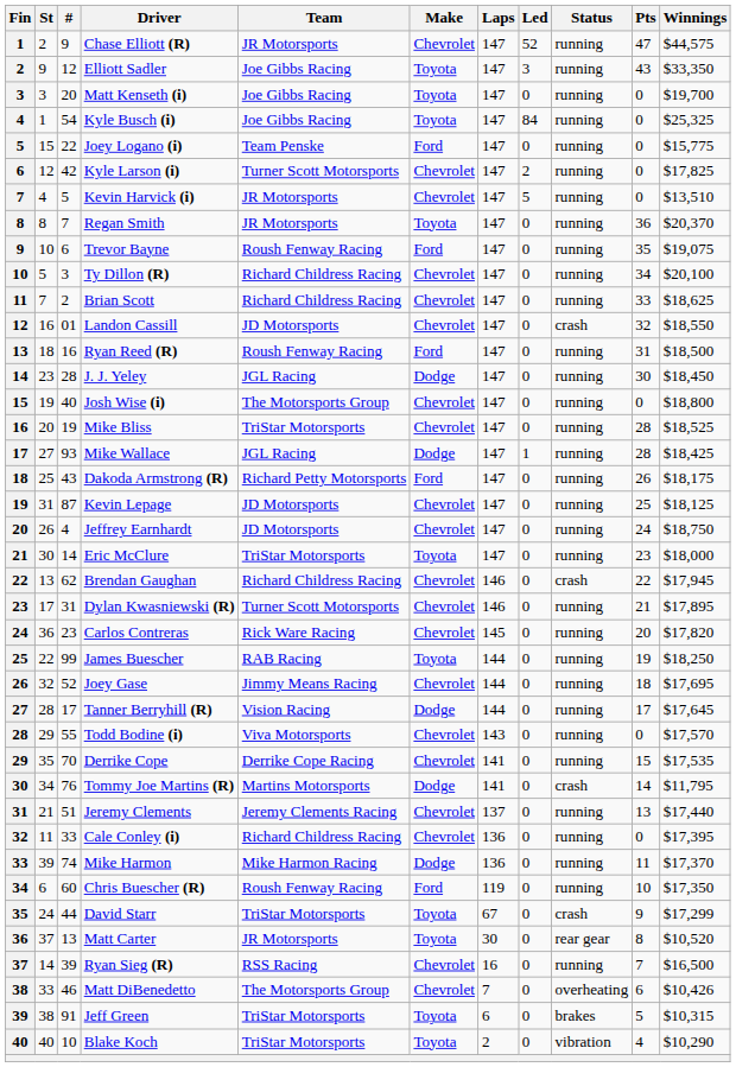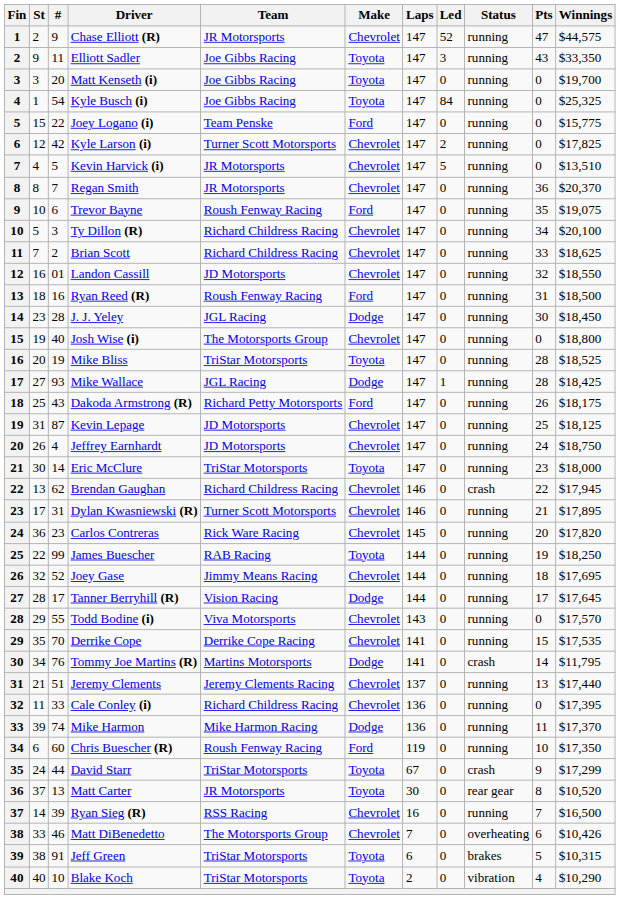 <table class="wikitable" style="font-size:95%">
 <tr>
 <th>Fin</th>
 <th>St</th>
 <th>#</th>
 <th>Driver</th>
 <th>Team</th>
 <th>Make</th>
 <th>Laps</th>
 <th>Led</th>
 <th>Status</th>
 <th>Pts</th>
 <th>Winnings</th>
 </tr>
 <tr>
 <th>1</th>
 <td>2</td>
 <td>9</td>
 <td><a href='#'>Chase Elliott</a> <strong>(R)</strong></td>
 <td><a href='#'>JR Motorsports</a></td>
 <td><a href='#'>Chevrolet</a></td>
 <td>147</td>
 <td>52</td>
 <td>running</td>
 <td>47</td>
 <td>$44,575</td>
 </tr>
 <tr>
 <th>2</th>
 <td>9</td>
-<td>12</td>
+<td>11</td>
 <td><a href='#'>Elliott Sadler</a></td>
 <td><a href='#'>Joe Gibbs Racing</a></td>
 <td><a href='#'>Toyota</a></td>
 <td>147</td>
 <td>3</td>
 <td>running</td>
 <td>43</td>
 <td>$33,350</td>
 </tr>
 <tr>
 <th>3</th>
 <td>3</td>
 <td>20</td>
 <td><a href='#'>Matt Kenseth</a> <strong>(i)</strong></td>
 <td><a href='#'>Joe Gibbs Racing</a></td>
 <td><a href='#'>Toyota</a></td>
 <td>147</td>
 <td>0</td>
 <td>running</td>
 <td>0</td>
 <td>$19,700</td>
 </tr>
 <tr>
 <th>4</th>
 <td>1</td>
 <td>54</td>
 <td><a href='#'>Kyle Busch</a> <strong>(i)</strong></td>
 <td><a href='#'>Joe Gibbs Racing</a></td>
 <td><a href='#'>Toyota</a></td>
 <td>147</td>
 <td>84</td>
 <td>running</td>
 <td>0</td>
 <td>$25,325</td>
 </tr>
 <tr>
 <th>5</th>
 <td>15</td>
 <td>22</td>
 <td><a href='#'>Joey Logano</a> <strong>(i)</strong></td>
 <td><a href='#'>Team Penske</a></td>
 <td><a href='#'>Ford</a></td>
 <td>147</td>
 <td>0</td>
 <td>running</td>
 <td>0</td>
 <td>$15,775</td>
 </tr>
 <tr>
 <th>6</th>
 <td>12</td>
 <td>42</td>
 <td><a href='#'>Kyle Larson</a> <strong>(i)</strong></td>
 <td><a href='#'>Turner Scott Motorsports</a></td>
 <td><a href='#'>Chevrolet</a></td>
 <td>147</td>
 <td>2</td>
 <td>running</td>
 <td>0</td>
 <td>$17,825</td>
 </tr>
 <tr>
 <th>7</th>
 <td>4</td>
 <td>5</td>
 <td><a href='#'>Kevin Harvick</a> <strong>(i)</strong></td>
 <td><a href='#'>JR Motorsports</a></td>
 <td><a href='#'>Chevrolet</a></td>
 <td>147</td>
 <td>5</td>
 <td>running</td>
 <td>0</td>
 <td>$13,510</td>
 </tr>
 <tr>
 <th>8</th>
 <td>8</td>
 <td>7</td>
 <td><a href='#'>Regan Smith</a></td>
 <td><a href='#'>JR Motorsports</a></td>
-<td><a href='#'>Toyota</a></td>
+<td><a href='#'>Chevrolet</a></td>
 <td>147</td>
 <td>0</td>
 <td>running</td>
 <td>36</td>
 <td>$20,370</td>
 </tr>
 <tr>
 <th>9</th>
 <td>10</td>
 <td>6</td>
 <td><a href='#'>Trevor Bayne</a></td>
 <td><a href='#'>Roush Fenway Racing</a></td>
 <td><a href='#'>Ford</a></td>
 <td>147</td>
 <td>0</td>
 <td>running</td>
 <td>35</td>
 <td>$19,075</td>
 </tr>
 <tr>
 <th>10</th>
 <td>5</td>
 <td>3</td>
 <td><a href='#'>Ty Dillon</a> <strong>(R)</strong></td>
 <td><a href='#'>Richard Childress Racing</a></td>
 <td><a href='#'>Chevrolet</a></td>
 <td>147</td>
 <td>0</td>
 <td>running</td>
 <td>34</td>
 <td>$20,100</td>
 </tr>
 <tr>
 <th>11</th>
 <td>7</td>
 <td>2</td>
 <td><a href='#'>Brian Scott</a></td>
 <td><a href='#'>Richard Childress Racing</a></td>
 <td><a href='#'>Chevrolet</a></td>
 <td>147</td>
 <td>0</td>
 <td>running</td>
 <td>33</td>
 <td>$18,625</td>
 </tr>
 <tr>
 <th>12</th>
 <td>16</td>
 <td>01</td>
 <td><a href='#'>Landon Cassill</a></td>
 <td><a href='#'>JD Motorsports</a></td>
 <td><a href='#'>Chevrolet</a></td>
 <td>147</td>
 <td>0</td>
-<td>crash</td>
+<td>running</td>
 <td>32</td>
 <td>$18,550</td>
 </tr>
 <tr>
 <th>13</th>
 <td>18</td>
 <td>16</td>
 <td><a href='#'>Ryan Reed</a> <strong>(R)</strong></td>
 <td><a href='#'>Roush Fenway Racing</a></td>
 <td><a href='#'>Ford</a></td>
 <td>147</td>
 <td>0</td>
 <td>running</td>
 <td>31</td>
 <td>$18,500</td>
 </tr>
 <tr>
 <th>14</th>
 <td>23</td>
 <td>28</td>
 <td><a href='#'>J. J. Yeley</a></td>
 <td><a href='#'>JGL Racing</a></td>
 <td><a href='#'>Dodge</a></td>
 <td>147</td>
 <td>0</td>
 <td>running</td>
 <td>30</td>
 <td>$18,450</td>
 </tr>
 <tr>
 <th>15</th>
 <td>19</td>
 <td>40</td>
 <td><a href='#'>Josh Wise</a> <strong>(i)</strong></td>
 <td><a href='#'>The Motorsports Group</a></td>
 <td><a href='#'>Chevrolet</a></td>
 <td>147</td>
 <td>0</td>
 <td>running</td>
 <td>0</td>
 <td>$18,800</td>
 </tr>
 <tr>
 <th>16</th>
 <td>20</td>
 <td>19</td>
 <td><a href='#'>Mike Bliss</a></td>
 <td><a href='#'>TriStar Motorsports</a></td>
-<td><a href='#'>Chevrolet</a></td>
+<td><a href='#'>Toyota</a></td>
 <td>147</td>
 <td>0</td>
 <td>running</td>
 <td>28</td>
 <td>$18,525</td>
 </tr>
 <tr>
 <th>17</th>
 <td>27</td>
 <td>93</td>
 <td><a href='#'>Mike Wallace</a></td>
 <td><a href='#'>JGL Racing</a></td>
 <td><a href='#'>Dodge</a></td>
 <td>147</td>
 <td>1</td>
 <td>running</td>
 <td>28</td>
 <td>$18,425</td>
 </tr>
 <tr>
 <th>18</th>
 <td>25</td>
 <td>43</td>
 <td><a href='#'>Dakoda Armstrong</a> <strong>(R)</strong></td>
 <td><a href='#'>Richard Petty Motorsports</a></td>
 <td><a href='#'>Ford</a></td>
 <td>147</td>
 <td>0</td>
 <td>running</td>
 <td>26</td>
 <td>$18,175</td>
 </tr>
 <tr>
 <th>19</th>
 <td>31</td>
 <td>87</td>
 <td><a href='#'>Kevin Lepage</a></td>
 <td><a href='#'>JD Motorsports</a></td>
 <td><a href='#'>Chevrolet</a></td>
 <td>147</td>
 <td>0</td>
 <td>running</td>
 <td>25</td>
 <td>$18,125</td>
 </tr>
 <tr>
 <th>20</th>
 <td>26</td>
 <td>4</td>
 <td><a href='#'>Jeffrey Earnhardt</a></td>
 <td><a href='#'>JD Motorsports</a></td>
 <td><a href='#'>Chevrolet</a></td>
 <td>147</td>
 <td>0</td>
 <td>running</td>
 <td>24</td>
 <td>$18,750</td>
 </tr>
 <tr>
 <th>21</th>
 <td>30</td>
 <td>14</td>
 <td><a href='#'>Eric McClure</a></td>
 <td><a href='#'>TriStar Motorsports</a></td>
 <td><a href='#'>Toyota</a></td>
 <td>147</td>
 <td>0</td>
 <td>running</td>
 <td>23</td>
 <td>$18,000</td>
 </tr>
 <tr>
 <th>22</th>
 <td>13</td>
 <td>62</td>
 <td><a href='#'>Brendan Gaughan</a></td>
 <td><a href='#'>Richard Childress Racing</a></td>
 <td><a href='#'>Chevrolet</a></td>
 <td>146</td>
 <td>0</td>
 <td>crash</td>
 <td>22</td>
 <td>$17,945</td>
 </tr>
 <tr>
 <th>23</th>
 <td>17</td>
 <td>31</td>
 <td><a href='#'>Dylan Kwasniewski</a> <strong>(R)</strong></td>
 <td><a href='#'>Turner Scott Motorsports</a></td>
 <td><a href='#'>Chevrolet</a></td>
 <td>146</td>
 <td>0</td>
 <td>running</td>
 <td>21</td>
 <td>$17,895</td>
 </tr>
 <tr>
 <th>24</th>
 <td>36</td>
 <td>23</td>
 <td><a href='#'>Carlos Contreras</a></td>
 <td><a href='#'>Rick Ware Racing</a></td>
 <td><a href='#'>Chevrolet</a></td>
 <td>145</td>
 <td>0</td>
 <td>running</td>
 <td>20</td>
 <td>$17,820</td>
 </tr>
 <tr>
 <th>25</th>
 <td>22</td>
 <td>99</td>
 <td><a href='#'>James Buescher</a></td>
 <td><a href='#'>RAB Racing</a></td>
 <td><a href='#'>Toyota</a></td>
 <td>144</td>
 <td>0</td>
 <td>running</td>
 <td>19</td>
 <td>$18,250</td>
 </tr>
 <tr>
 <th>26</th>
 <td>32</td>
 <td>52</td>
 <td><a href='#'>Joey Gase</a></td>
 <td><a href='#'>Jimmy Means Racing</a></td>
 <td><a href='#'>Chevrolet</a></td>
 <td>144</td>
 <td>0</td>
 <td>running</td>
 <td>18</td>
 <td>$17,695</td>
 </tr>
 <tr>
 <th>27</th>
 <td>28</td>
 <td>17</td>
 <td><a href='#'>Tanner Berryhill</a> <strong>(R)</strong></td>
 <td><a href='#'>Vision Racing</a></td>
 <td><a href='#'>Dodge</a></td>
 <td>144</td>
 <td>0</td>
 <td>running</td>
 <td>17</td>
 <td>$17,645</td>
 </tr>
 <tr>
 <th>28</th>
 <td>29</td>
 <td>55</td>
 <td><a href='#'>Todd Bodine</a> <strong>(i)</strong></td>
 <td><a href='#'>Viva Motorsports</a></td>
 <td><a href='#'>Chevrolet</a></td>
 <td>143</td>
 <td>0</td>
 <td>running</td>
 <td>0</td>
 <td>$17,570</td>
 </tr>
 <tr>
 <th>29</th>
 <td>35</td>
 <td>70</td>
 <td><a href='#'>Derrike Cope</a></td>
 <td><a href='#'>Derrike Cope Racing</a></td>
 <td><a href='#'>Chevrolet</a></td>
 <td>141</td>
 <td>0</td>
 <td>running</td>
 <td>15</td>
 <td>$17,535</td>
 </tr>
 <tr>
 <th>30</th>
 <td>34</td>
 <td>76</td>
 <td><a href='#'>Tommy Joe Martins</a> <strong>(R)</strong></td>
 <td><a href='#'>Martins Motorsports</a></td>
 <td><a href='#'>Dodge</a></td>
 <td>141</td>
 <td>0</td>
 <td>crash</td>
 <td>14</td>
 <td>$11,795</td>
 </tr>
 <tr>
 <th>31</th>
 <td>21</td>
 <td>51</td>
 <td><a href='#'>Jeremy Clements</a></td>
 <td><a href='#'>Jeremy Clements Racing</a></td>
 <td><a href='#'>Chevrolet</a></td>
 <td>137</td>
 <td>0</td>
 <td>running</td>
 <td>13</td>
 <td>$17,440</td>
 </tr>
 <tr>
 <th>32</th>
 <td>11</td>
 <td>33</td>
 <td><a href='#'>Cale Conley</a> <strong>(i)</strong></td>
 <td><a href='#'>Richard Childress Racing</a></td>
 <td><a href='#'>Chevrolet</a></td>
 <td>136</td>
 <td>0</td>
 <td>running</td>
 <td>0</td>
 <td>$17,395</td>
 </tr>
 <tr>
 <th>33</th>
 <td>39</td>
 <td>74</td>
 <td><a href='#'>Mike Harmon</a></td>
 <td><a href='#'>Mike Harmon Racing</a></td>
 <td><a href='#'>Dodge</a></td>
 <td>136</td>
 <td>0</td>
 <td>running</td>
 <td>11</td>
 <td>$17,370</td>
 </tr>
 <tr>
 <th>34</th>
 <td>6</td>
 <td>60</td>
 <td><a href='#'>Chris Buescher</a> <strong>(R)</strong></td>
 <td><a href='#'>Roush Fenway Racing</a></td>
 <td><a href='#'>Ford</a></td>
 <td>119</td>
 <td>0</td>
 <td>running</td>
 <td>10</td>
 <td>$17,350</td>
 </tr>
 <tr>
 <th>35</th>
 <td>24</td>
 <td>44</td>
 <td><a href='#'>David Starr</a></td>
 <td><a href='#'>TriStar Motorsports</a></td>
 <td><a href='#'>Toyota</a></td>
 <td>67</td>
 <td>0</td>
 <td>crash</td>
 <td>9</td>
 <td>$17,299</td>
 </tr>
 <tr>
 <th>36</th>
 <td>37</td>
 <td>13</td>
 <td><a href='#'>Matt Carter</a></td>
 <td><a href='#'>JR Motorsports</a></td>
 <td><a href='#'>Toyota</a></td>
 <td>30</td>
 <td>0</td>
 <td>rear gear</td>
 <td>8</td>
 <td>$10,520</td>
 </tr>
 <tr>
 <th>37</th>
 <td>14</td>
 <td>39</td>
 <td><a href='#'>Ryan Sieg</a> <strong>(R)</strong></td>
 <td><a href='#'>RSS Racing</a></td>
 <td><a href='#'>Chevrolet</a></td>
 <td>16</td>
 <td>0</td>
 <td>running</td>
 <td>7</td>
 <td>$16,500</td>
 </tr>
 <tr>
 <th>38</th>
 <td>33</td>
 <td>46</td>
 <td><a href='#'>Matt DiBenedetto</a></td>
 <td><a href='#'>The Motorsports Group</a></td>
 <td><a href='#'>Chevrolet</a></td>
 <td>7</td>
 <td>0</td>
 <td>overheating</td>
 <td>6</td>
 <td>$10,426</td>
 </tr>
 <tr>
 <th>39</th>
 <td>38</td>
 <td>91</td>
 <td><a href='#'>Jeff Green</a></td>
 <td><a href='#'>TriStar Motorsports</a></td>
 <td><a href='#'>Toyota</a></td>
 <td>6</td>
 <td>0</td>
 <td>brakes</td>
 <td>5</td>
 <td>$10,315</td>
 </tr>
 <tr>
 <th>40</th>
 <td>40</td>
 <td>10</td>
 <td><a href='#'>Blake Koch</a></td>
 <td><a href='#'>TriStar Motorsports</a></td>
 <td><a href='#'>Toyota</a></td>
 <td>2</td>
 <td>0</td>
 <td>vibration</td>
 <td>4</td>
 <td>$10,290</td>
 </tr>
 <tr>
 <th colspan="11"></th>
 </tr>
 </table>
